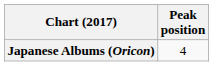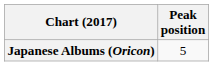 <table class="wikitable plainrowheaders" style="text-align:center;">
 <tr>
 <th scope="col">Chart (2017)</th>
 <th scope="col">Peak<br>position</th>
 </tr>
 <tr>
 <th scope="row">Japanese Albums (<em>Oricon</em>)</th>
-<td>4</td>
+<td>5</td>
 </tr>
 </table>
